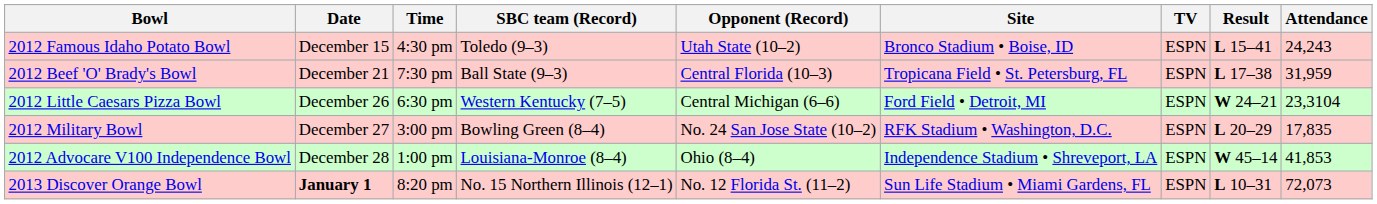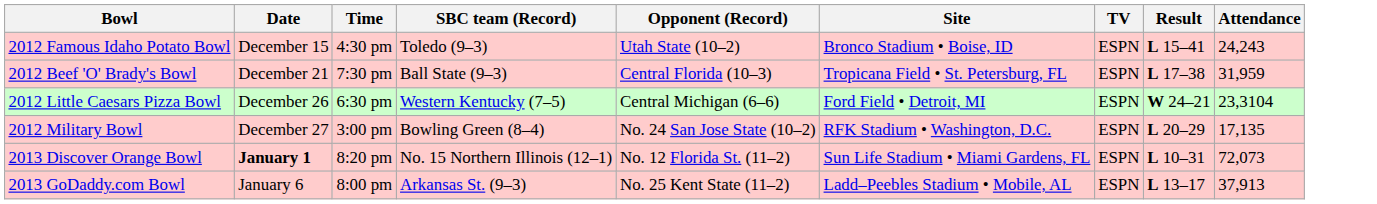 <table class="wikitable" style="font-size:95%;">
 <tr>
 <th>Bowl</th>
 <th>Date</th>
 <th>Time</th>
 <th>SBC team (Record)</th>
 <th>Opponent (Record)</th>
 <th>Site</th>
 <th>TV</th>
 <th>Result</th>
 <th>Attendance</th>
 </tr>
 <tr style="background:#fcc;">
 <td><a href='#'>2012 Famous Idaho Potato Bowl</a></td>
 <td>December 15</td>
 <td>4:30 pm</td>
 <td>Toledo (9–3)</td>
 <td><a href='#'>Utah State</a> (10–2)</td>
 <td><a href='#'>Bronco Stadium</a> • <a href='#'>Boise, ID</a></td>
 <td>ESPN</td>
 <td><strong>L</strong> 15–41</td>
 <td>24,243</td>
 </tr>
 <tr style="background:#fcc;">
 <td><a href='#'>2012 Beef 'O' Brady's Bowl</a></td>
 <td>December 21</td>
 <td>7:30 pm</td>
 <td>Ball State (9–3)</td>
 <td><a href='#'>Central Florida</a> (10–3)</td>
 <td><a href='#'>Tropicana Field</a> • <a href='#'>St. Petersburg, FL</a></td>
 <td>ESPN</td>
 <td><strong>L</strong> 17–38</td>
 <td>31,959</td>
 </tr>
 <tr style="background:#cfc;">
 <td><a href='#'>2012 Little Caesars Pizza Bowl</a></td>
 <td>December 26</td>
 <td>6:30 pm</td>
 <td><a href='#'>Western Kentucky</a> (7–5)</td>
 <td>Central Michigan (6–6)</td>
 <td><a href='#'>Ford Field</a> • <a href='#'>Detroit, MI</a></td>
 <td>ESPN</td>
 <td><strong>W</strong> 24–21</td>
 <td>23,3104</td>
 </tr>
 <tr style="background:#fcc;">
 <td><a href='#'>2012 Military Bowl</a></td>
 <td>December 27</td>
 <td>3:00 pm</td>
 <td>Bowling Green (8–4)</td>
 <td>No. 24 <a href='#'>San Jose State</a> (10–2)</td>
 <td><a href='#'>RFK Stadium</a> • <a href='#'>Washington, D.C.</a></td>
 <td>ESPN</td>
 <td><strong>L</strong> 20–29</td>
-<td>17,835</td>
-</tr>
-<tr style="background:#cfc;">
-<td><a href='#'>2012 Advocare V100 Independence Bowl</a></td>
-<td>December 28</td>
-<td>1:00 pm</td>
-<td><a href='#'>Louisiana-Monroe</a> (8–4)</td>
-<td>Ohio (8–4)</td>
-<td><a href='#'>Independence Stadium</a> • <a href='#'>Shreveport, LA</a></td>
-<td>ESPN</td>
-<td><strong>W</strong> 45–14</td>
-<td>41,853</td>
+<td>17,135</td>
 </tr>
 <tr style="background:#fcc;">
 <td><a href='#'>2013 Discover Orange Bowl</a></td>
 <td><strong>January 1</strong></td>
 <td>8:20 pm</td>
 <td>No. 15 Northern Illinois (12–1)</td>
 <td>No. 12 <a href='#'>Florida St.</a> (11–2)</td>
 <td><a href='#'>Sun Life Stadium</a> • <a href='#'>Miami Gardens, FL</a></td>
 <td>ESPN</td>
 <td><strong>L</strong> 10–31</td>
 <td>72,073</td>
 </tr>
+<tr style="background:#fcc;">
+<td><a href='#'>2013 GoDaddy.com Bowl</a></td>
+<td>January 6</td>
+<td>8:00 pm</td>
+<td><a href='#'>Arkansas St.</a> (9–3)</td>
+<td>No. 25 Kent State (11–2)</td>
+<td><a href='#'>Ladd–Peebles Stadium</a> • <a href='#'>Mobile, AL</a></td>
+<td>ESPN</td>
+<td><strong>L</strong> 13–17</td>
+<td>37,913</td>
+</tr>
 </table>
